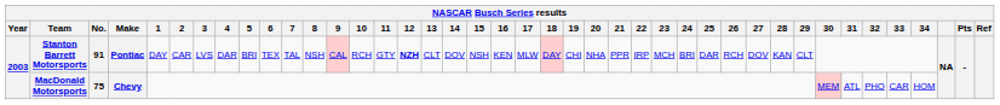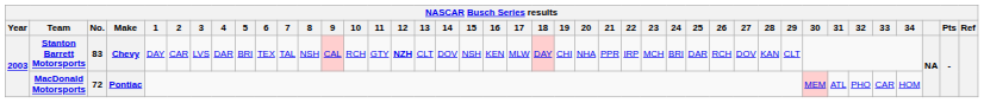 <table class="wikitable" style="text-align:center; font-size:75%">
 <tr>
 <th colspan=42><a href='#'>NASCAR</a> <a href='#'>Busch Series</a> results</th>
 </tr>
 <tr>
 <th>Year</th>
 <th>Team</th>
 <th>No.</th>
 <th>Make</th>
 <th>1</th>
 <th>2</th>
 <th>3</th>
 <th>4</th>
 <th>5</th>
 <th>6</th>
 <th>7</th>
 <th>8</th>
 <th>9</th>
 <th>10</th>
 <th>11</th>
 <th>12</th>
 <th>13</th>
 <th>14</th>
 <th>15</th>
 <th>16</th>
 <th>17</th>
 <th>18</th>
 <th>19</th>
 <th>20</th>
 <th>21</th>
 <th>22</th>
 <th>23</th>
 <th>24</th>
 <th>25</th>
 <th>26</th>
 <th>27</th>
 <th>28</th>
 <th>29</th>
 <th>30</th>
 <th>31</th>
 <th>32</th>
 <th>33</th>
 <th>34</th>
 <th></th>
 <th>Pts</th>
 <th>Ref</th>
 </tr>
 <tr>
 <th rowspan=2><a href='#'>2003</a></th>
 <th><a href='#'>Stanton Barrett Motorsports</a></th>
-<th>91</th>
-<th><a href='#'>Pontiac</a></th>
+<th>83</th>
+<th><a href='#'>Chevy</a></th>
 <td><a href='#'>DAY</a></td>
 <td><a href='#'>CAR</a></td>
 <td><a href='#'>LVS</a></td>
 <td><a href='#'>DAR</a></td>
 <td><a href='#'>BRI</a></td>
 <td><a href='#'>TEX</a></td>
 <td><a href='#'>TAL</a></td>
 <td><a href='#'>NSH</a></td>
 <td style="background:#FFCFCF;"><a href='#'>CAL</a><br></td>
 <td><a href='#'>RCH</a></td>
 <td><a href='#'>GTY</a></td>
 <td><strong><a href='#'>NZH</a></strong></td>
 <td><a href='#'>CLT</a></td>
 <td><a href='#'>DOV</a></td>
 <td><a href='#'>NSH</a></td>
 <td><a href='#'>KEN</a></td>
 <td><a href='#'>MLW</a></td>
 <td style="background:#FFCFCF;"><a href='#'>DAY</a><br></td>
 <td><a href='#'>CHI</a></td>
 <td><a href='#'>NHA</a></td>
 <td><a href='#'>PPR</a></td>
 <td><a href='#'>IRP</a></td>
 <td><a href='#'>MCH</a></td>
 <td><a href='#'>BRI</a></td>
 <td><a href='#'>DAR</a></td>
 <td><a href='#'>RCH</a></td>
 <td><a href='#'>DOV</a></td>
 <td><a href='#'>KAN</a></td>
 <td><a href='#'>CLT</a></td>
 <td colspan=5></td>
 <th rowspan=2>NA</th>
 <th rowspan=2>-</th>
 <th rowspan=2></th>
 </tr>
 <tr>
 <th><a href='#'>MacDonald Motorsports</a></th>
-<th>75</th>
-<th><a href='#'>Chevy</a></th>
+<th>72</th>
+<th><a href='#'>Pontiac</a></th>
 <td colspan=29></td>
 <td style="background:#FFCFCF;"><a href='#'>MEM</a><br></td>
 <td><a href='#'>ATL</a></td>
 <td><a href='#'>PHO</a></td>
 <td><a href='#'>CAR</a></td>
 <td><a href='#'>HOM</a></td>
 </tr>
 </table>
